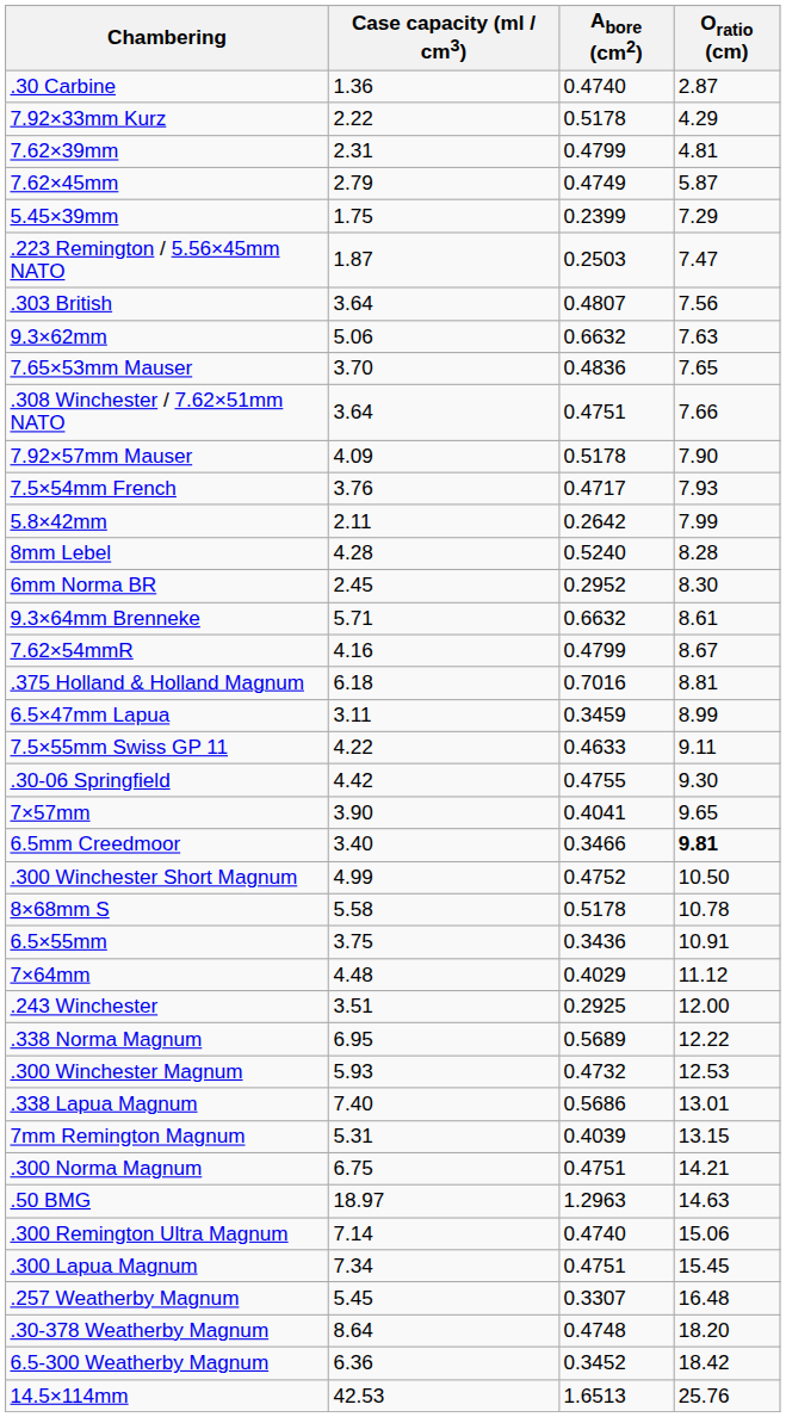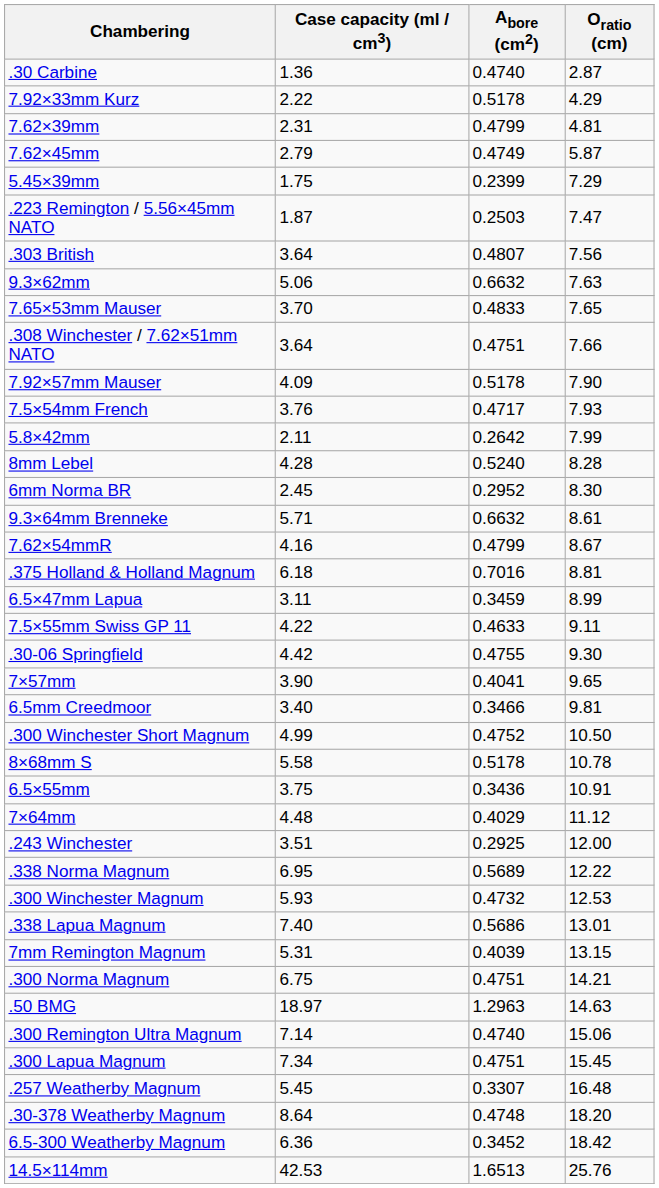 <table class="wikitable sortable">
 <tr>
 <th><strong>Chambering</strong></th>
 <th><strong>Case capacity</strong> (ml / cm<sup>3</sup>)</th>
 <th><strong>A<sub>bore</sub></strong> (cm<sup>2</sup>)</th>
 <th><strong>O<sub>ratio</sub> (cm)</strong></th>
 </tr>
 <tr>
 <td><a href='#'>.30 Carbine</a></td>
 <td>1.36</td>
 <td>0.4740</td>
 <td>2.87</td>
 </tr>
 <tr>
 <td><a href='#'>7.92×33mm Kurz</a></td>
 <td>2.22</td>
 <td>0.5178</td>
 <td>4.29</td>
 </tr>
 <tr>
 <td><a href='#'>7.62×39mm</a></td>
 <td>2.31</td>
 <td>0.4799</td>
 <td>4.81</td>
 </tr>
 <tr>
 <td><a href='#'>7.62×45mm</a></td>
 <td>2.79</td>
 <td>0.4749</td>
 <td>5.87</td>
 </tr>
 <tr>
 <td><a href='#'>5.45×39mm</a></td>
 <td>1.75</td>
 <td>0.2399</td>
 <td>7.29</td>
 </tr>
 <tr>
 <td><a href='#'>.223 Remington</a> / <a href='#'>5.56×45mm NATO</a></td>
 <td>1.87</td>
 <td>0.2503</td>
 <td>7.47</td>
 </tr>
 <tr>
 <td><a href='#'>.303 British</a></td>
 <td>3.64</td>
 <td>0.4807</td>
 <td>7.56</td>
 </tr>
 <tr>
 <td><a href='#'>9.3×62mm</a></td>
 <td>5.06</td>
 <td>0.6632</td>
 <td>7.63</td>
 </tr>
 <tr>
 <td><a href='#'>7.65×53mm Mauser</a></td>
 <td>3.70</td>
-<td>0.4836</td>
+<td>0.4833</td>
 <td>7.65</td>
 </tr>
 <tr>
 <td><a href='#'>.308 Winchester</a> / <a href='#'>7.62×51mm NATO</a></td>
 <td>3.64</td>
 <td>0.4751</td>
 <td>7.66</td>
 </tr>
 <tr>
 <td><a href='#'>7.92×57mm Mauser</a></td>
 <td>4.09</td>
 <td>0.5178</td>
 <td>7.90</td>
 </tr>
 <tr>
 <td><a href='#'>7.5×54mm French</a></td>
 <td>3.76</td>
 <td>0.4717</td>
 <td>7.93</td>
 </tr>
 <tr>
 <td><a href='#'>5.8×42mm</a></td>
 <td>2.11</td>
 <td>0.2642</td>
 <td>7.99</td>
 </tr>
 <tr>
 <td><a href='#'>8mm Lebel</a></td>
 <td>4.28</td>
 <td>0.5240</td>
 <td>8.28</td>
 </tr>
 <tr>
 <td><a href='#'>6mm Norma BR</a></td>
 <td>2.45</td>
 <td>0.2952</td>
 <td>8.30</td>
 </tr>
 <tr>
 <td><a href='#'>9.3×64mm Brenneke</a></td>
 <td>5.71</td>
 <td>0.6632</td>
 <td>8.61</td>
 </tr>
 <tr>
 <td><a href='#'>7.62×54mmR</a></td>
 <td>4.16</td>
 <td>0.4799</td>
 <td>8.67</td>
 </tr>
 <tr>
 <td><a href='#'>.375 Holland & Holland Magnum</a></td>
 <td>6.18</td>
 <td>0.7016</td>
 <td>8.81</td>
 </tr>
 <tr>
 <td><a href='#'>6.5×47mm Lapua</a></td>
 <td>3.11</td>
 <td>0.3459</td>
 <td>8.99</td>
 </tr>
 <tr>
 <td><a href='#'>7.5×55mm Swiss GP 11</a></td>
 <td>4.22</td>
 <td>0.4633</td>
 <td>9.11</td>
 </tr>
 <tr>
 <td><a href='#'>.30-06 Springfield</a></td>
 <td>4.42</td>
 <td>0.4755</td>
 <td>9.30</td>
 </tr>
 <tr>
 <td><a href='#'>7×57mm</a></td>
 <td>3.90</td>
 <td>0.4041</td>
 <td>9.65</td>
 </tr>
 <tr>
 <td><a href='#'>6.5mm Creedmoor</a></td>
 <td>3.40</td>
 <td>0.3466</td>
-<td><strong>9.81</strong></td>
+<td>9.81</td>
 </tr>
 <tr>
 <td><a href='#'>.300 Winchester Short Magnum</a></td>
 <td>4.99</td>
 <td>0.4752</td>
 <td>10.50</td>
 </tr>
 <tr>
 <td><a href='#'>8×68mm S</a></td>
 <td>5.58</td>
 <td>0.5178</td>
 <td>10.78</td>
 </tr>
 <tr>
 <td><a href='#'>6.5×55mm</a></td>
 <td>3.75</td>
 <td>0.3436</td>
 <td>10.91</td>
 </tr>
 <tr>
 <td><a href='#'>7×64mm</a></td>
 <td>4.48</td>
 <td>0.4029</td>
 <td>11.12</td>
 </tr>
 <tr>
 <td><a href='#'>.243 Winchester</a></td>
 <td>3.51</td>
 <td>0.2925</td>
 <td>12.00</td>
 </tr>
 <tr>
 <td><a href='#'>.338 Norma Magnum</a></td>
 <td>6.95</td>
 <td>0.5689</td>
 <td>12.22</td>
 </tr>
 <tr>
 <td><a href='#'>.300 Winchester Magnum</a></td>
 <td>5.93</td>
 <td>0.4732</td>
 <td>12.53</td>
 </tr>
 <tr>
 <td><a href='#'>.338 Lapua Magnum</a></td>
 <td>7.40</td>
 <td>0.5686</td>
 <td>13.01</td>
 </tr>
 <tr>
 <td><a href='#'>7mm Remington Magnum</a></td>
 <td>5.31</td>
 <td>0.4039</td>
 <td>13.15</td>
 </tr>
 <tr>
 <td><a href='#'>.300 Norma Magnum</a></td>
 <td>6.75</td>
 <td>0.4751</td>
 <td>14.21</td>
 </tr>
 <tr>
 <td><a href='#'>.50 BMG</a></td>
 <td>18.97</td>
 <td>1.2963</td>
 <td>14.63</td>
 </tr>
 <tr>
 <td><a href='#'>.300 Remington Ultra Magnum</a></td>
 <td>7.14</td>
 <td>0.4740</td>
 <td>15.06</td>
 </tr>
 <tr>
 <td><a href='#'>.300 Lapua Magnum</a></td>
 <td>7.34</td>
 <td>0.4751</td>
 <td>15.45</td>
 </tr>
 <tr>
 <td><a href='#'>.257 Weatherby Magnum</a></td>
 <td>5.45</td>
 <td>0.3307</td>
 <td>16.48</td>
 </tr>
 <tr>
 <td><a href='#'>.30-378 Weatherby Magnum</a></td>
 <td>8.64</td>
 <td>0.4748</td>
 <td>18.20</td>
 </tr>
 <tr>
 <td><a href='#'>6.5-300 Weatherby Magnum</a></td>
 <td>6.36</td>
 <td>0.3452</td>
 <td>18.42</td>
 </tr>
 <tr>
 <td><a href='#'>14.5×114mm</a></td>
 <td>42.53</td>
 <td>1.6513</td>
 <td>25.76</td>
 </tr>
 </table>
